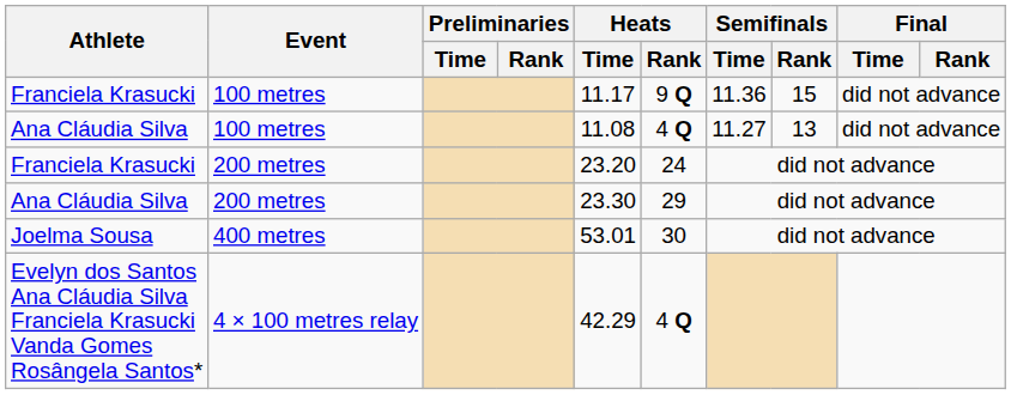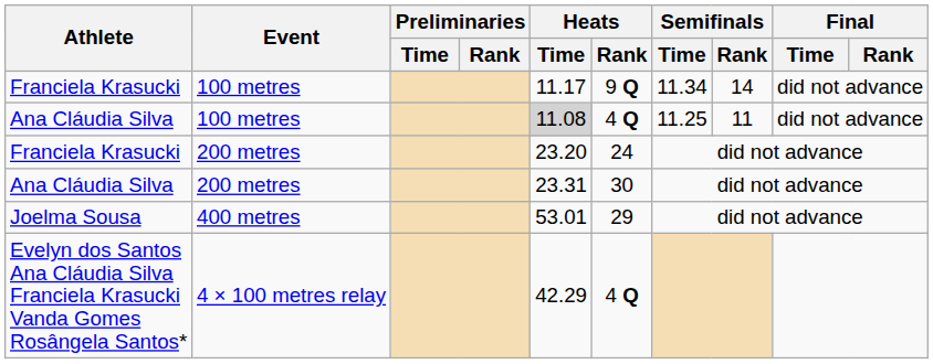 <table class=wikitable style="font-size:90%;">
 <tr>
 <th rowspan="2">Athlete</th>
 <th rowspan="2">Event</th>
 <th colspan="2">Preliminaries</th>
 <th colspan="2">Heats</th>
 <th colspan="2">Semifinals</th>
 <th colspan="2">Final</th>
 </tr>
 <tr>
 <th>Time</th>
 <th>Rank</th>
 <th>Time</th>
 <th>Rank</th>
 <th>Time</th>
 <th>Rank</th>
 <th>Time</th>
 <th>Rank</th>
 </tr>
 <tr style="border-top: single;">
 <td><a href='#'>Franciela Krasucki</a></td>
 <td><a href='#'>100 metres</a></td>
 <td colspan= 2 bgcolor="wheat"></td>
 <td align=center>11.17</td>
 <td align=center>9 <strong>Q</strong></td>
-<td align=center>11.36</td>
-<td align=center>15</td>
+<td align=center>11.34</td>
+<td align=center>14</td>
 <td align=center colspan=2>did not advance</td>
 </tr>
 <tr style="border-top: single;">
 <td><a href='#'>Ana Cláudia Silva</a></td>
 <td><a href='#'>100 metres</a></td>
 <td colspan= 2 bgcolor="wheat"></td>
-<td align=center>11.08</td>
+<td align=center style="background: lightgrey;">11.08</td>
 <td align=center>4 <strong>Q</strong></td>
-<td align=center>11.27</td>
-<td align=center>13</td>
+<td align=center>11.25</td>
+<td align=center>11</td>
 <td align=center colspan=2>did not advance</td>
 </tr>
 <tr style="border-top: single;">
 <td><a href='#'>Franciela Krasucki</a></td>
 <td><a href='#'>200 metres</a></td>
 <td colspan= 2 bgcolor="wheat"></td>
 <td align=center>23.20</td>
 <td align=center>24</td>
 <td align=center colspan=4>did not advance</td>
 </tr>
 <tr style="border-top: single;">
 <td><a href='#'>Ana Cláudia Silva</a></td>
 <td><a href='#'>200 metres</a></td>
 <td colspan= 2 bgcolor="wheat"></td>
-<td align=center>23.30</td>
-<td align=center>29</td>
+<td align=center>23.31</td>
+<td align=center>30</td>
 <td align=center colspan=4>did not advance</td>
 </tr>
 <tr style="border-top: single;">
 <td><a href='#'>Joelma Sousa</a></td>
 <td><a href='#'>400 metres</a></td>
 <td colspan= 2 bgcolor="wheat"></td>
 <td align=center>53.01</td>
-<td align=center>30</td>
+<td align=center>29</td>
 <td align=center colspan=4>did not advance</td>
 </tr>
 <tr style="border-top: single;">
 <td><a href='#'>Evelyn dos Santos</a><br><a href='#'>Ana Cláudia Silva</a><br><a href='#'>Franciela Krasucki</a><br><a href='#'>Vanda Gomes</a><br><a href='#'>Rosângela Santos</a>*</td>
 <td><a href='#'>4 × 100 metres relay</a></td>
 <td colspan= 2 bgcolor="wheat"></td>
 <td align=center>42.29</td>
 <td align=center>4 <strong>Q</strong></td>
 <td colspan= 2 bgcolor="wheat"></td>
 <td align=center colspan=2></td>
 </tr>
 </table>
